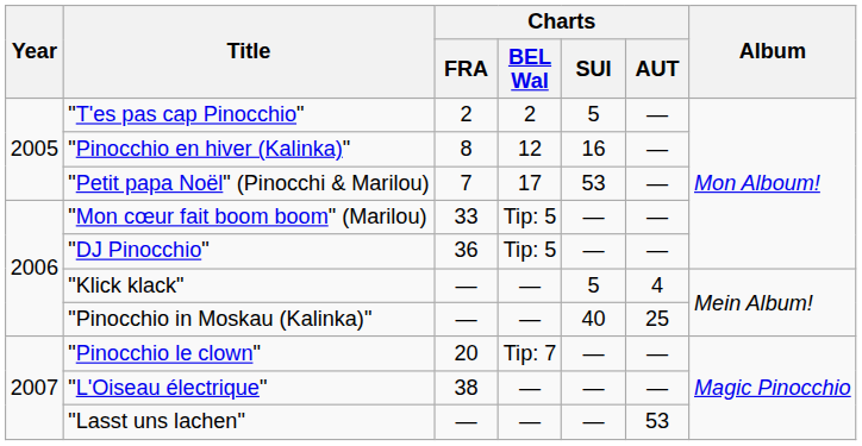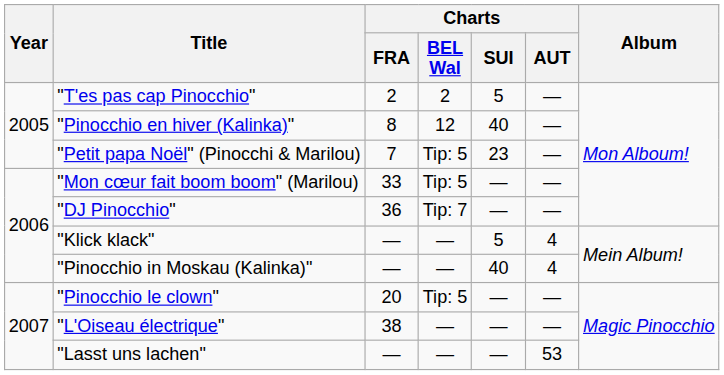 <table class="wikitable">
 <tr>
 <th align="center" rowspan="2">Year</th>
 <th align="center" rowspan="2">Title</th>
 <th align="center" colspan="4">Charts</th>
 <th align="center" rowspan="2">Album</th>
 </tr>
 <tr>
 <th width="40">FRA</th>
 <th width="40"><a href='#'>BEL<br>Wal</a></th>
 <th width="40">SUI</th>
 <th width="40">AUT</th>
 </tr>
 <tr>
 <td align="center" rowspan="3">2005</td>
 <td>"<a href='#'>T'es pas cap Pinocchio</a>"</td>
 <td align="center">2</td>
 <td align="center">2</td>
 <td align="center">5</td>
 <td align="center">—</td>
 <td rowspan="5"><em><a href='#'>Mon Alboum!</a></em></td>
 </tr>
 <tr>
 <td>"<a href='#'>Pinocchio en hiver (Kalinka)</a>"</td>
 <td align="center">8</td>
 <td align="center">12</td>
-<td align="center">16</td>
+<td align="center">40</td>
 <td align="center">—</td>
 </tr>
 <tr>
 <td>"<a href='#'>Petit papa Noël</a>" (Pinocchi & Marilou)</td>
 <td align="center">7</td>
-<td align="center">17</td>
-<td align="center">53</td>
+<td align="center">Tip: 5</td>
+<td align="center">23</td>
 <td align="center">—</td>
 </tr>
 <tr>
 <td align="center" rowspan="4">2006</td>
 <td>"<a href='#'>Mon cœur fait boom boom</a>" (Marilou)</td>
 <td align="center">33</td>
 <td align="center">Tip: 5</td>
 <td align="center">—</td>
 <td align="center">—</td>
 </tr>
 <tr>
 <td>"<a href='#'>DJ Pinocchio</a>"</td>
 <td align="center">36</td>
-<td align="center">Tip: 5</td>
+<td align="center">Tip: 7</td>
 <td align="center">—</td>
 <td align="center">—</td>
 </tr>
 <tr>
 <td>"Klick klack"</td>
 <td align="center">—</td>
 <td align="center">—</td>
 <td align="center">5</td>
 <td align="center">4</td>
 <td rowspan="2"><em>Mein Album!</em></td>
 </tr>
 <tr>
 <td>"Pinocchio in Moskau (Kalinka)"</td>
 <td align="center">—</td>
 <td align="center">—</td>
 <td align="center">40</td>
-<td align="center">25</td>
+<td align="center">4</td>
 </tr>
 <tr>
 <td align="center" rowspan="3">2007</td>
 <td>"<a href='#'>Pinocchio le clown</a>"</td>
 <td align="center">20</td>
-<td align="center">Tip: 7</td>
+<td align="center">Tip: 5</td>
 <td align="center">—</td>
 <td align="center">—</td>
 <td rowspan="3"><em><a href='#'>Magic Pinocchio</a></em></td>
 </tr>
 <tr>
 <td>"<a href='#'>L'Oiseau électrique</a>"</td>
 <td align="center">38</td>
 <td align="center">—</td>
 <td align="center">—</td>
 <td align="center">—</td>
 </tr>
 <tr>
 <td>"Lasst uns lachen"</td>
 <td align="center">—</td>
 <td align="center">—</td>
 <td align="center">—</td>
 <td align="center">53</td>
 </tr>
 </table>
